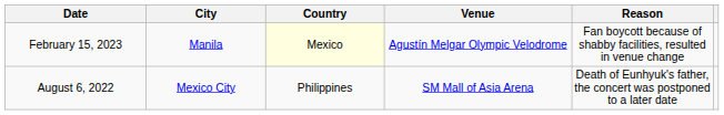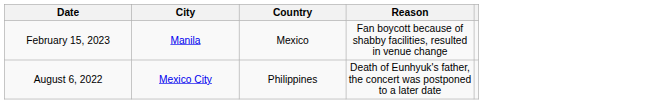 <table class="wikitable" style="text-align:center;">
 <tr>
 <th scope="col" style="width:12em;">Date</th>
 <th scope="col" style="width:10em;">City</th>
 <th scope="col" style="width:10em;">Country</th>
-<th scope="col" style="width:16em;">Venue</th>
 <th scope="col" style="width:12em;">Reason</th>
 <th scope="col"></th>
 </tr>
 <tr>
 <td>February 15, 2023</td>
 <td><a href='#'>Manila</a></td>
-<td style="background: lightyellow;">Mexico</td>
-<td><a href='#'>Agustín Melgar Olympic Velodrome</a></td>
+<td>Mexico</td>
 <td>Fan boycott because of shabby facilities, resulted in venue change</td>
 <td></td>
 </tr>
 <tr>
 <td>August 6, 2022</td>
 <td><a href='#'>Mexico City</a></td>
 <td>Philippines</td>
-<td><a href='#'>SM Mall of Asia Arena</a></td>
 <td>Death of Eunhyuk's father, the concert was postponed to a later date</td>
 <td><br></td>
 </tr>
 </table>
